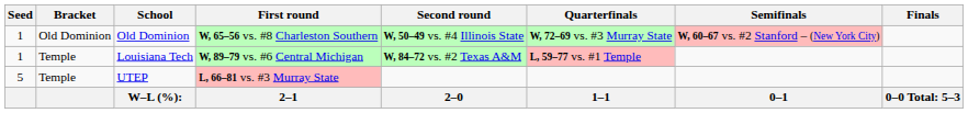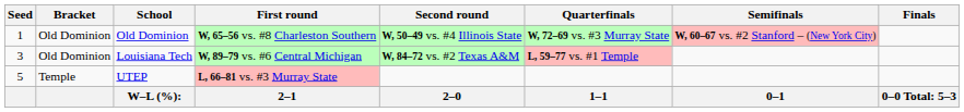 <table class="sortable wikitable" style="white-space:nowrap; font-size:90%;">
 <tr>
 <th>Seed</th>
 <th>Bracket</th>
 <th>School</th>
 <th>First round</th>
 <th>Second round</th>
 <th>Quarterfinals</th>
 <th>Semifinals</th>
 <th>Finals</th>
 </tr>
 <tr>
 <td align=center>1</td>
 <td>Old Dominion</td>
 <td><a href='#'>Old Dominion</a></td>
 <td style="background:#bfb;"><small><strong>W, 65–56</strong></small> vs. #8 <a href='#'>Charleston Southern</a></td>
 <td style="background:#bfb;"><small><strong>W, 50–49</strong></small> vs. #4 <a href='#'>Illinois State</a></td>
 <td style="background:#bfb;"><small><strong>W, 72–69</strong></small> vs. #3 <a href='#'>Murray State</a></td>
 <td style="background:#fbb;"><small><strong>W, 60–67</strong></small> vs. #2 <a href='#'>Stanford</a> – <small>(<a href='#'>New York City</a>)</small></td>
 <td></td>
 </tr>
 <tr>
-<td align=center>1</td>
-<td>Temple</td>
+<td align=center>3</td>
+<td>Old Dominion</td>
 <td><a href='#'>Louisiana Tech</a></td>
 <td style="background:#bfb;"><small><strong>W, 89–79</strong></small> vs. #6 <a href='#'>Central Michigan</a></td>
 <td style="background:#bfb;"><small><strong>W, 84–72</strong></small> vs. #2 <a href='#'>Texas A&M</a></td>
 <td style="background:#fbb;"><small><strong>L, 59–77</strong></small> vs. #1 <a href='#'>Temple</a></td>
 <td></td>
 <td></td>
 </tr>
 <tr>
 <td align=center>5</td>
 <td>Temple</td>
 <td><a href='#'>UTEP</a></td>
 <td style="background:#fbb;"><small><strong>L, 66–81</strong></small> vs. #3 <a href='#'>Murray State</a></td>
 <td></td>
 <td></td>
 <td></td>
 <td></td>
 </tr>
 <tr>
 <th></th>
 <th></th>
 <th>W–L (%):</th>
 <th>2–1 </th>
 <th>2–0 </th>
 <th>1–1 </th>
 <th>0–1 </th>
 <th>0–0  Total: 5–3 </th>
 </tr>
 </table>
